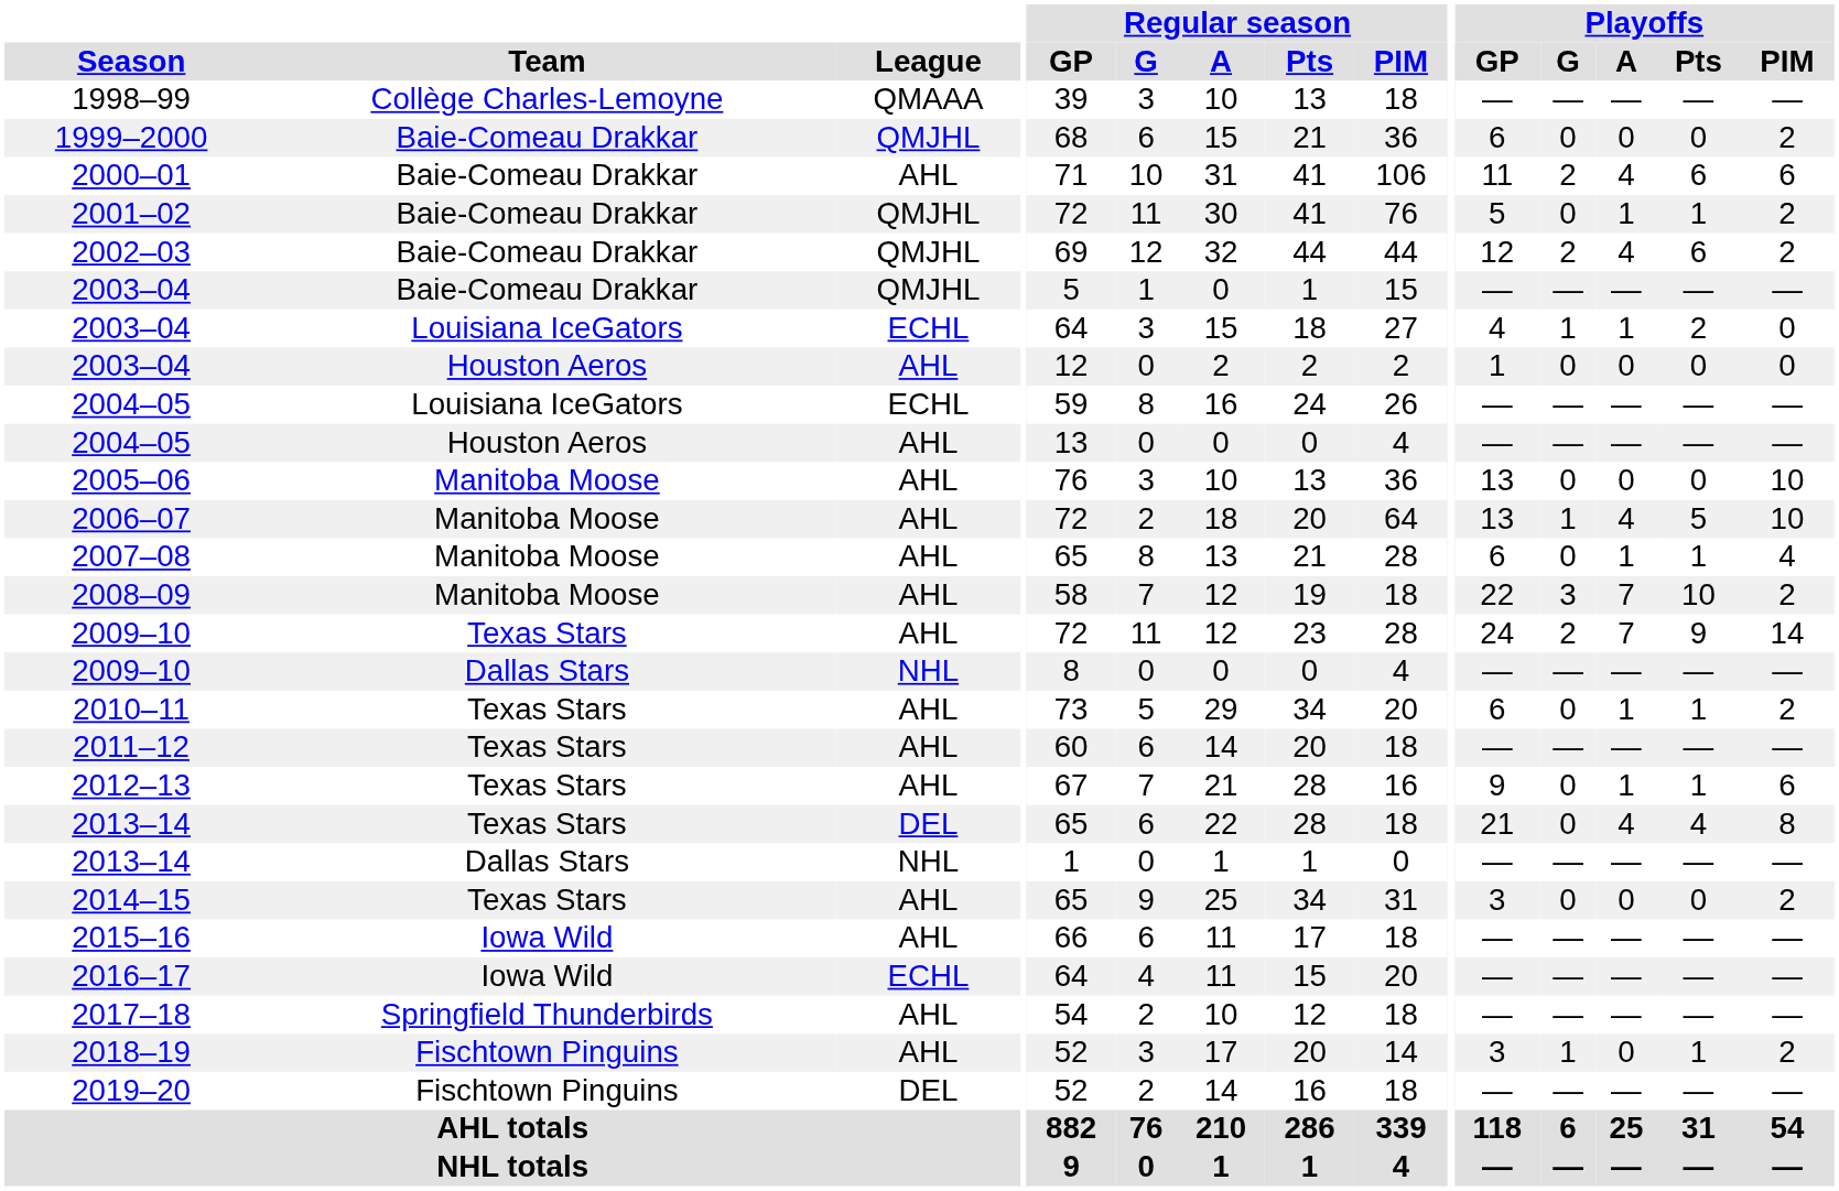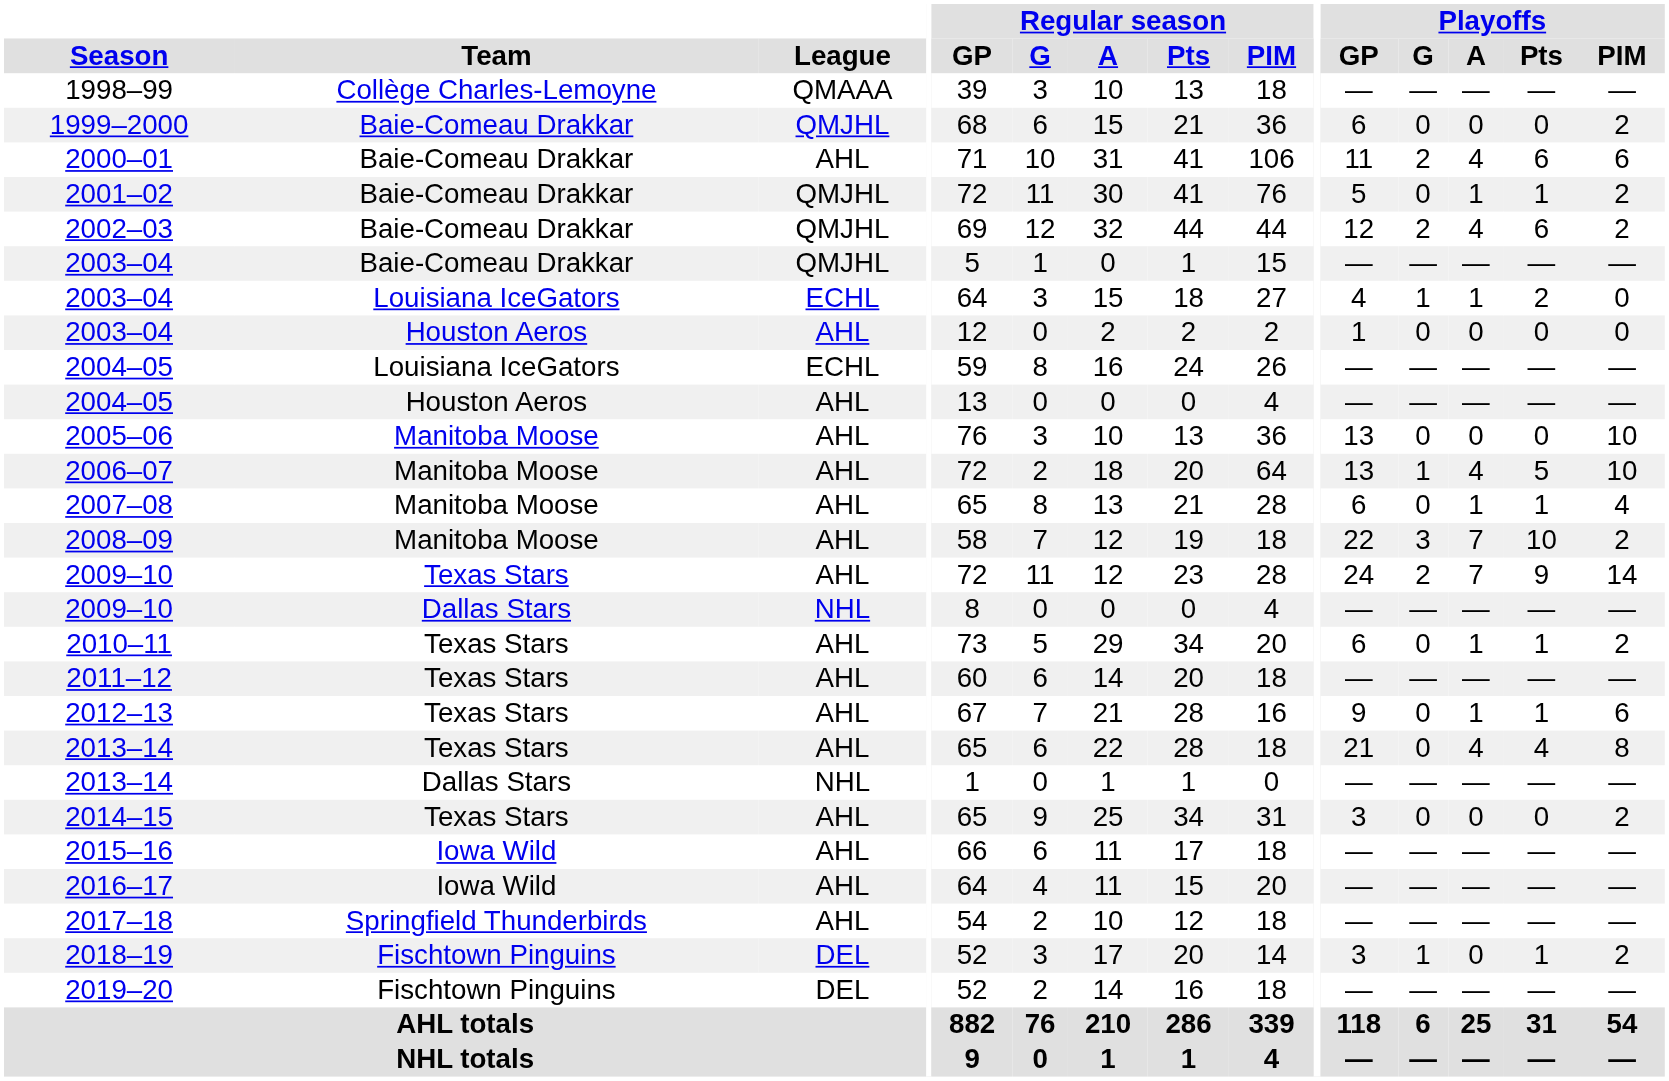 <table border="0" cellpadding="1" cellspacing="0" style="text-align:center; width:60em">
 <tr bgcolor="#e0e0e0">
 <th colspan="3"  bgcolor="#ffffff"></th>
 <th rowspan="99" bgcolor="#ffffff"></th>
 <th colspan="5"><a href='#'>Regular season</a></th>
 <th rowspan="99" bgcolor="#ffffff"></th>
 <th colspan="5"><a href='#'>Playoffs</a></th>
 </tr>
 <tr bgcolor="#e0e0e0">
 <th><a href='#'>Season</a></th>
 <th>Team</th>
 <th>League</th>
 <th>GP</th>
 <th><a href='#'>G</a></th>
 <th><a href='#'>A</a></th>
 <th><a href='#'>Pts</a></th>
 <th><a href='#'>PIM</a></th>
 <th>GP</th>
 <th>G</th>
 <th>A</th>
 <th>Pts</th>
 <th>PIM</th>
 </tr>
 <tr>
 <td>1998–99</td>
 <td><a href='#'>Collège Charles-Lemoyne</a></td>
 <td>QMAAA</td>
 <td>39</td>
 <td>3</td>
 <td>10</td>
 <td>13</td>
 <td>18</td>
 <td>—</td>
 <td>—</td>
 <td>—</td>
 <td>—</td>
 <td>—</td>
 </tr>
 <tr bgcolor="#f0f0f0">
 <td><a href='#'>1999–2000</a></td>
 <td><a href='#'>Baie-Comeau Drakkar</a></td>
 <td><a href='#'>QMJHL</a></td>
 <td>68</td>
 <td>6</td>
 <td>15</td>
 <td>21</td>
 <td>36</td>
 <td>6</td>
 <td>0</td>
 <td>0</td>
 <td>0</td>
 <td>2</td>
 </tr>
 <tr>
 <td><a href='#'>2000–01</a></td>
 <td>Baie-Comeau Drakkar</td>
 <td>AHL</td>
 <td>71</td>
 <td>10</td>
 <td>31</td>
 <td>41</td>
 <td>106</td>
 <td>11</td>
 <td>2</td>
 <td>4</td>
 <td>6</td>
 <td>6</td>
 </tr>
 <tr bgcolor="#f0f0f0">
 <td><a href='#'>2001–02</a></td>
 <td>Baie-Comeau Drakkar</td>
 <td>QMJHL</td>
 <td>72</td>
 <td>11</td>
 <td>30</td>
 <td>41</td>
 <td>76</td>
 <td>5</td>
 <td>0</td>
 <td>1</td>
 <td>1</td>
 <td>2</td>
 </tr>
 <tr>
 <td><a href='#'>2002–03</a></td>
 <td>Baie-Comeau Drakkar</td>
 <td>QMJHL</td>
 <td>69</td>
 <td>12</td>
 <td>32</td>
 <td>44</td>
 <td>44</td>
 <td>12</td>
 <td>2</td>
 <td>4</td>
 <td>6</td>
 <td>2</td>
 </tr>
 <tr bgcolor="#f0f0f0">
 <td><a href='#'>2003–04</a></td>
 <td>Baie-Comeau Drakkar</td>
 <td>QMJHL</td>
 <td>5</td>
 <td>1</td>
 <td>0</td>
 <td>1</td>
 <td>15</td>
 <td>—</td>
 <td>—</td>
 <td>—</td>
 <td>—</td>
 <td>—</td>
 </tr>
 <tr>
 <td><a href='#'>2003–04</a></td>
 <td><a href='#'>Louisiana IceGators</a></td>
 <td><a href='#'>ECHL</a></td>
 <td>64</td>
 <td>3</td>
 <td>15</td>
 <td>18</td>
 <td>27</td>
 <td>4</td>
 <td>1</td>
 <td>1</td>
 <td>2</td>
 <td>0</td>
 </tr>
 <tr bgcolor="#f0f0f0">
 <td><a href='#'>2003–04</a></td>
 <td><a href='#'>Houston Aeros</a></td>
 <td><a href='#'>AHL</a></td>
 <td>12</td>
 <td>0</td>
 <td>2</td>
 <td>2</td>
 <td>2</td>
 <td>1</td>
 <td>0</td>
 <td>0</td>
 <td>0</td>
 <td>0</td>
 </tr>
 <tr>
 <td><a href='#'>2004–05</a></td>
 <td>Louisiana IceGators</td>
 <td>ECHL</td>
 <td>59</td>
 <td>8</td>
 <td>16</td>
 <td>24</td>
 <td>26</td>
 <td>—</td>
 <td>—</td>
 <td>—</td>
 <td>—</td>
 <td>—</td>
 </tr>
 <tr bgcolor="#f0f0f0">
 <td><a href='#'>2004–05</a></td>
 <td>Houston Aeros</td>
 <td>AHL</td>
 <td>13</td>
 <td>0</td>
 <td>0</td>
 <td>0</td>
 <td>4</td>
 <td>—</td>
 <td>—</td>
 <td>—</td>
 <td>—</td>
 <td>—</td>
 </tr>
 <tr>
 <td><a href='#'>2005–06</a></td>
 <td><a href='#'>Manitoba Moose</a></td>
 <td>AHL</td>
 <td>76</td>
 <td>3</td>
 <td>10</td>
 <td>13</td>
 <td>36</td>
 <td>13</td>
 <td>0</td>
 <td>0</td>
 <td>0</td>
 <td>10</td>
 </tr>
 <tr bgcolor="#f0f0f0">
 <td><a href='#'>2006–07</a></td>
 <td>Manitoba Moose</td>
 <td>AHL</td>
 <td>72</td>
 <td>2</td>
 <td>18</td>
 <td>20</td>
 <td>64</td>
 <td>13</td>
 <td>1</td>
 <td>4</td>
 <td>5</td>
 <td>10</td>
 </tr>
 <tr>
 <td><a href='#'>2007–08</a></td>
 <td>Manitoba Moose</td>
 <td>AHL</td>
 <td>65</td>
 <td>8</td>
 <td>13</td>
 <td>21</td>
 <td>28</td>
 <td>6</td>
 <td>0</td>
 <td>1</td>
 <td>1</td>
 <td>4</td>
 </tr>
 <tr bgcolor="#f0f0f0">
 <td><a href='#'>2008–09</a></td>
 <td>Manitoba Moose</td>
 <td>AHL</td>
 <td>58</td>
 <td>7</td>
 <td>12</td>
 <td>19</td>
 <td>18</td>
 <td>22</td>
 <td>3</td>
 <td>7</td>
 <td>10</td>
 <td>2</td>
 </tr>
 <tr>
 <td><a href='#'>2009–10</a></td>
 <td><a href='#'>Texas Stars</a></td>
 <td>AHL</td>
 <td>72</td>
 <td>11</td>
 <td>12</td>
 <td>23</td>
 <td>28</td>
 <td>24</td>
 <td>2</td>
 <td>7</td>
 <td>9</td>
 <td>14</td>
 </tr>
 <tr bgcolor="#f0f0f0">
 <td><a href='#'>2009–10</a></td>
 <td><a href='#'>Dallas Stars</a></td>
 <td><a href='#'>NHL</a></td>
 <td>8</td>
 <td>0</td>
 <td>0</td>
 <td>0</td>
 <td>4</td>
 <td>—</td>
 <td>—</td>
 <td>—</td>
 <td>—</td>
 <td>—</td>
 </tr>
 <tr>
 <td><a href='#'>2010–11</a></td>
 <td>Texas Stars</td>
 <td>AHL</td>
 <td>73</td>
 <td>5</td>
 <td>29</td>
 <td>34</td>
 <td>20</td>
 <td>6</td>
 <td>0</td>
 <td>1</td>
 <td>1</td>
 <td>2</td>
 </tr>
 <tr bgcolor="#f0f0f0">
 <td><a href='#'>2011–12</a></td>
 <td>Texas Stars</td>
 <td>AHL</td>
 <td>60</td>
 <td>6</td>
 <td>14</td>
 <td>20</td>
 <td>18</td>
 <td>—</td>
 <td>—</td>
 <td>—</td>
 <td>—</td>
 <td>—</td>
 </tr>
 <tr>
 <td><a href='#'>2012–13</a></td>
 <td>Texas Stars</td>
 <td>AHL</td>
 <td>67</td>
 <td>7</td>
 <td>21</td>
 <td>28</td>
 <td>16</td>
 <td>9</td>
 <td>0</td>
 <td>1</td>
 <td>1</td>
 <td>6</td>
 </tr>
 <tr bgcolor="#f0f0f0">
 <td><a href='#'>2013–14</a></td>
 <td>Texas Stars</td>
-<td><a href='#'>DEL</a></td>
+<td>AHL</td>
 <td>65</td>
 <td>6</td>
 <td>22</td>
 <td>28</td>
 <td>18</td>
 <td>21</td>
 <td>0</td>
 <td>4</td>
 <td>4</td>
 <td>8</td>
 </tr>
 <tr>
 <td><a href='#'>2013–14</a></td>
 <td>Dallas Stars</td>
 <td>NHL</td>
 <td>1</td>
 <td>0</td>
 <td>1</td>
 <td>1</td>
 <td>0</td>
 <td>—</td>
 <td>—</td>
 <td>—</td>
 <td>—</td>
 <td>—</td>
 </tr>
 <tr bgcolor="#f0f0f0">
 <td><a href='#'>2014–15</a></td>
 <td>Texas Stars</td>
 <td>AHL</td>
 <td>65</td>
 <td>9</td>
 <td>25</td>
 <td>34</td>
 <td>31</td>
 <td>3</td>
 <td>0</td>
 <td>0</td>
 <td>0</td>
 <td>2</td>
 </tr>
 <tr>
 <td><a href='#'>2015–16</a></td>
 <td><a href='#'>Iowa Wild</a></td>
 <td>AHL</td>
 <td>66</td>
 <td>6</td>
 <td>11</td>
 <td>17</td>
 <td>18</td>
 <td>—</td>
 <td>—</td>
 <td>—</td>
 <td>—</td>
 <td>—</td>
 </tr>
 <tr bgcolor="#f0f0f0">
 <td><a href='#'>2016–17</a></td>
 <td>Iowa Wild</td>
-<td><a href='#'>ECHL</a></td>
+<td>AHL</td>
 <td>64</td>
 <td>4</td>
 <td>11</td>
 <td>15</td>
 <td>20</td>
 <td>—</td>
 <td>—</td>
 <td>—</td>
 <td>—</td>
 <td>—</td>
 </tr>
 <tr>
 <td><a href='#'>2017–18</a></td>
 <td><a href='#'>Springfield Thunderbirds</a></td>
 <td>AHL</td>
 <td>54</td>
 <td>2</td>
 <td>10</td>
 <td>12</td>
 <td>18</td>
 <td>—</td>
 <td>—</td>
 <td>—</td>
 <td>—</td>
 <td>—</td>
 </tr>
 <tr bgcolor="#f0f0f0">
 <td><a href='#'>2018–19</a></td>
 <td><a href='#'>Fischtown Pinguins</a></td>
-<td>AHL</td>
+<td><a href='#'>DEL</a></td>
 <td>52</td>
 <td>3</td>
 <td>17</td>
 <td>20</td>
 <td>14</td>
 <td>3</td>
 <td>1</td>
 <td>0</td>
 <td>1</td>
 <td>2</td>
 </tr>
 <tr>
 <td><a href='#'>2019–20</a></td>
 <td>Fischtown Pinguins</td>
 <td>DEL</td>
 <td>52</td>
 <td>2</td>
 <td>14</td>
 <td>16</td>
 <td>18</td>
 <td>—</td>
 <td>—</td>
 <td>—</td>
 <td>—</td>
 <td>—</td>
 </tr>
 <tr bgcolor="#e0e0e0">
 <th colspan="3">AHL totals</th>
 <th>882</th>
 <th>76</th>
 <th>210</th>
 <th>286</th>
 <th>339</th>
 <th>118</th>
 <th>6</th>
 <th>25</th>
 <th>31</th>
 <th>54</th>
 </tr>
 <tr bgcolor="#e0e0e0">
 <th colspan="3">NHL totals</th>
 <th>9</th>
 <th>0</th>
 <th>1</th>
 <th>1</th>
 <th>4</th>
 <th>—</th>
 <th>—</th>
 <th>—</th>
 <th>—</th>
 <th>—</th>
 </tr>
 </table>
